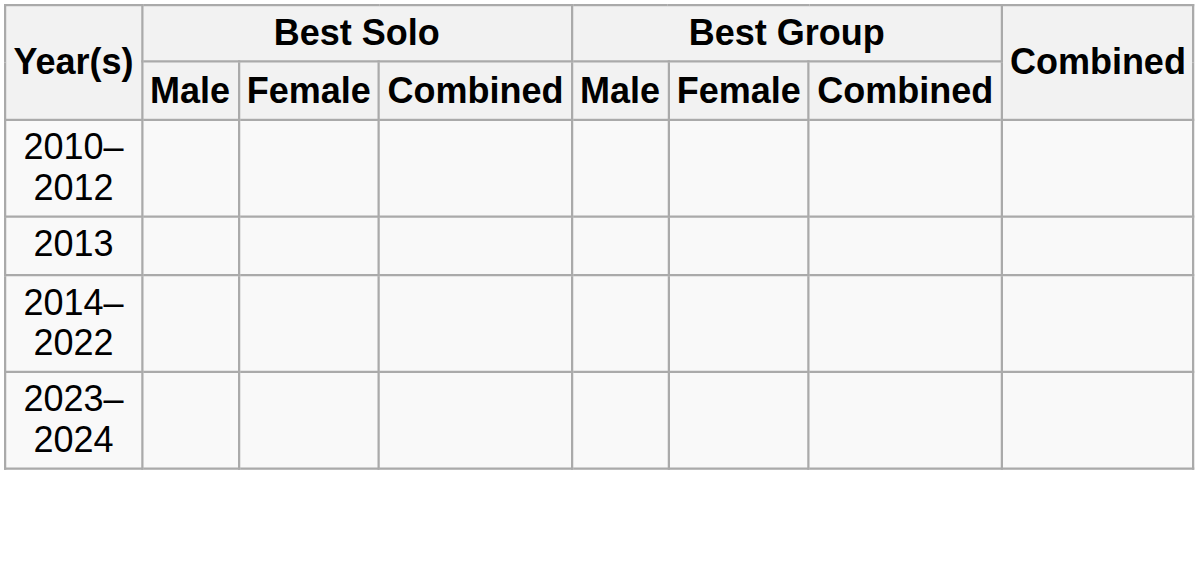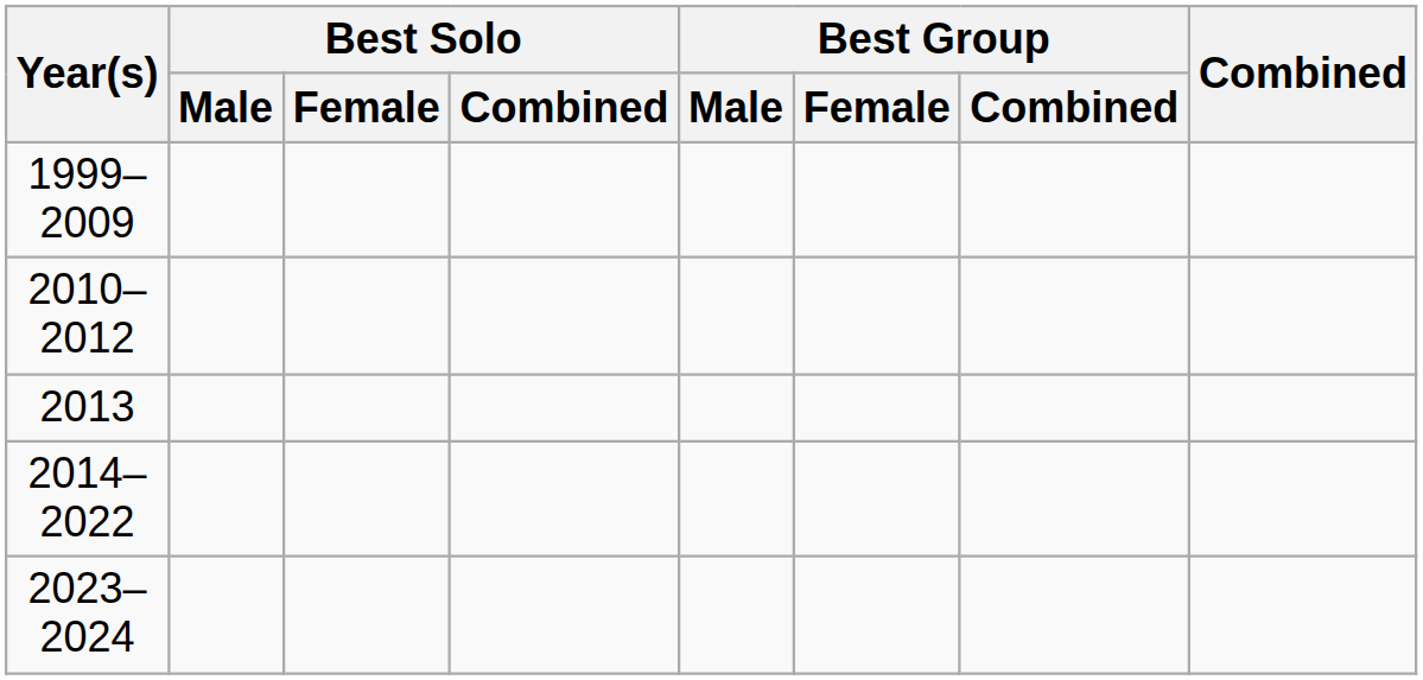 <table class="wikitable" style="width:75%; text-align:center;">
 <tr>
 <th rowspan=2>Year(s)</th>
 <th colspan=3>Best Solo</th>
 <th colspan=3>Best Group</th>
 <th rowspan="2">Combined</th>
 </tr>
 <tr>
 <th>Male</th>
 <th>Female</th>
 <th>Combined</th>
 <th>Male</th>
 <th>Female</th>
 <th>Combined</th>
+</tr>
+<tr>
+<td>1999–2009</td>
+<td></td>
+<td></td>
+<td></td>
+<td></td>
+<td></td>
+<td></td>
+<td></td>
 </tr>
 <tr>
 <td>2010–2012</td>
 <td></td>
 <td></td>
 <td></td>
 <td></td>
 <td></td>
 <td></td>
 <td></td>
 </tr>
 <tr>
 <td>2013</td>
 <td></td>
 <td></td>
 <td></td>
 <td></td>
 <td></td>
 <td></td>
 <td></td>
 </tr>
 <tr>
 <td>2014–2022</td>
 <td></td>
 <td></td>
 <td></td>
 <td></td>
 <td></td>
 <td></td>
 <td></td>
 </tr>
 <tr>
 <td>2023–2024</td>
 <td></td>
 <td></td>
 <td></td>
 <td></td>
 <td></td>
 <td></td>
 <td></td>
 </tr>
 </table>
